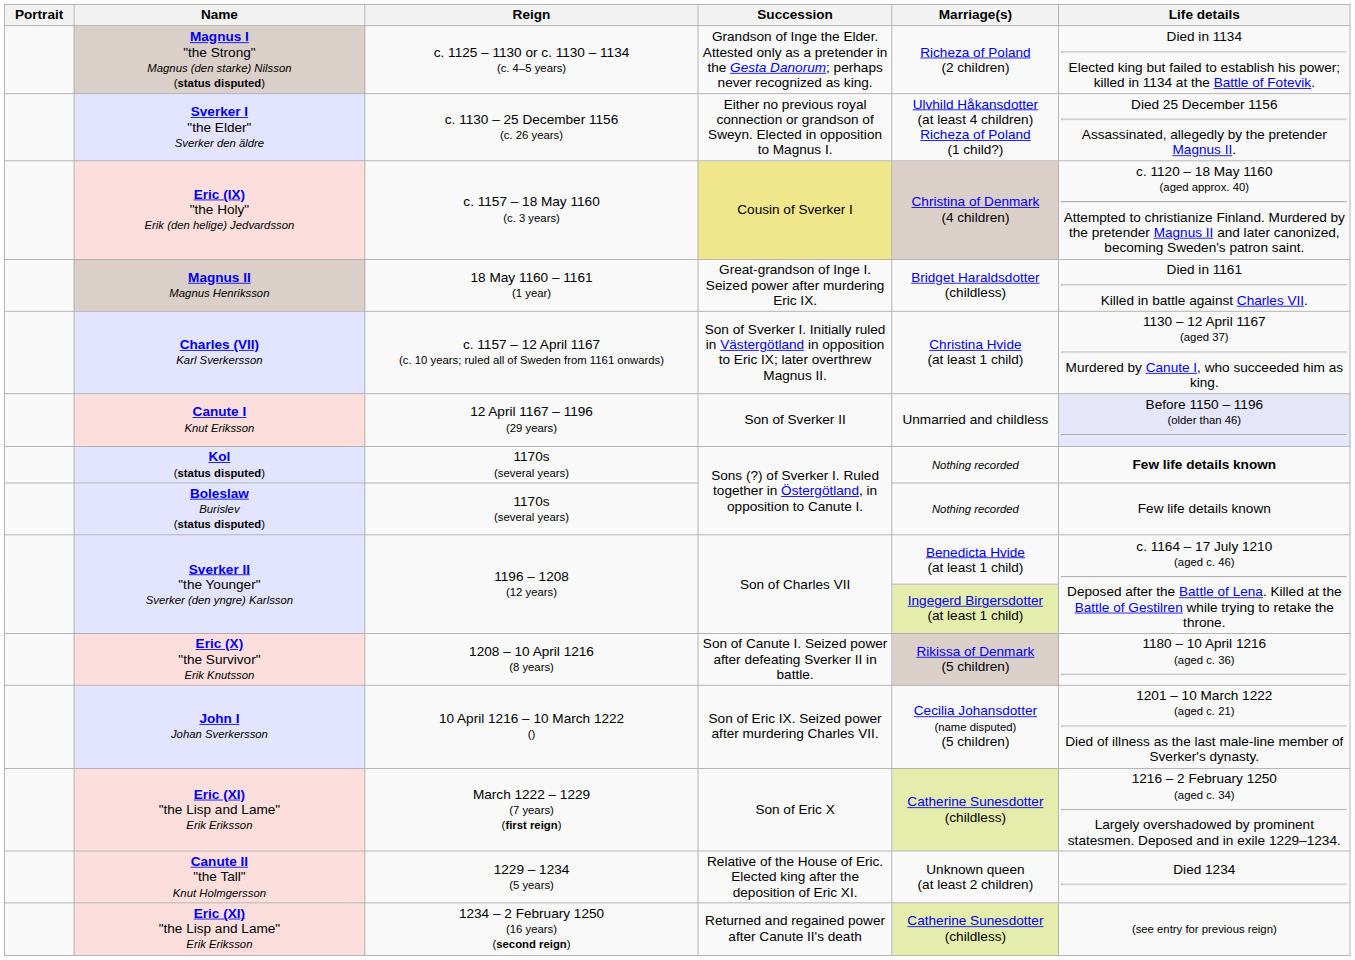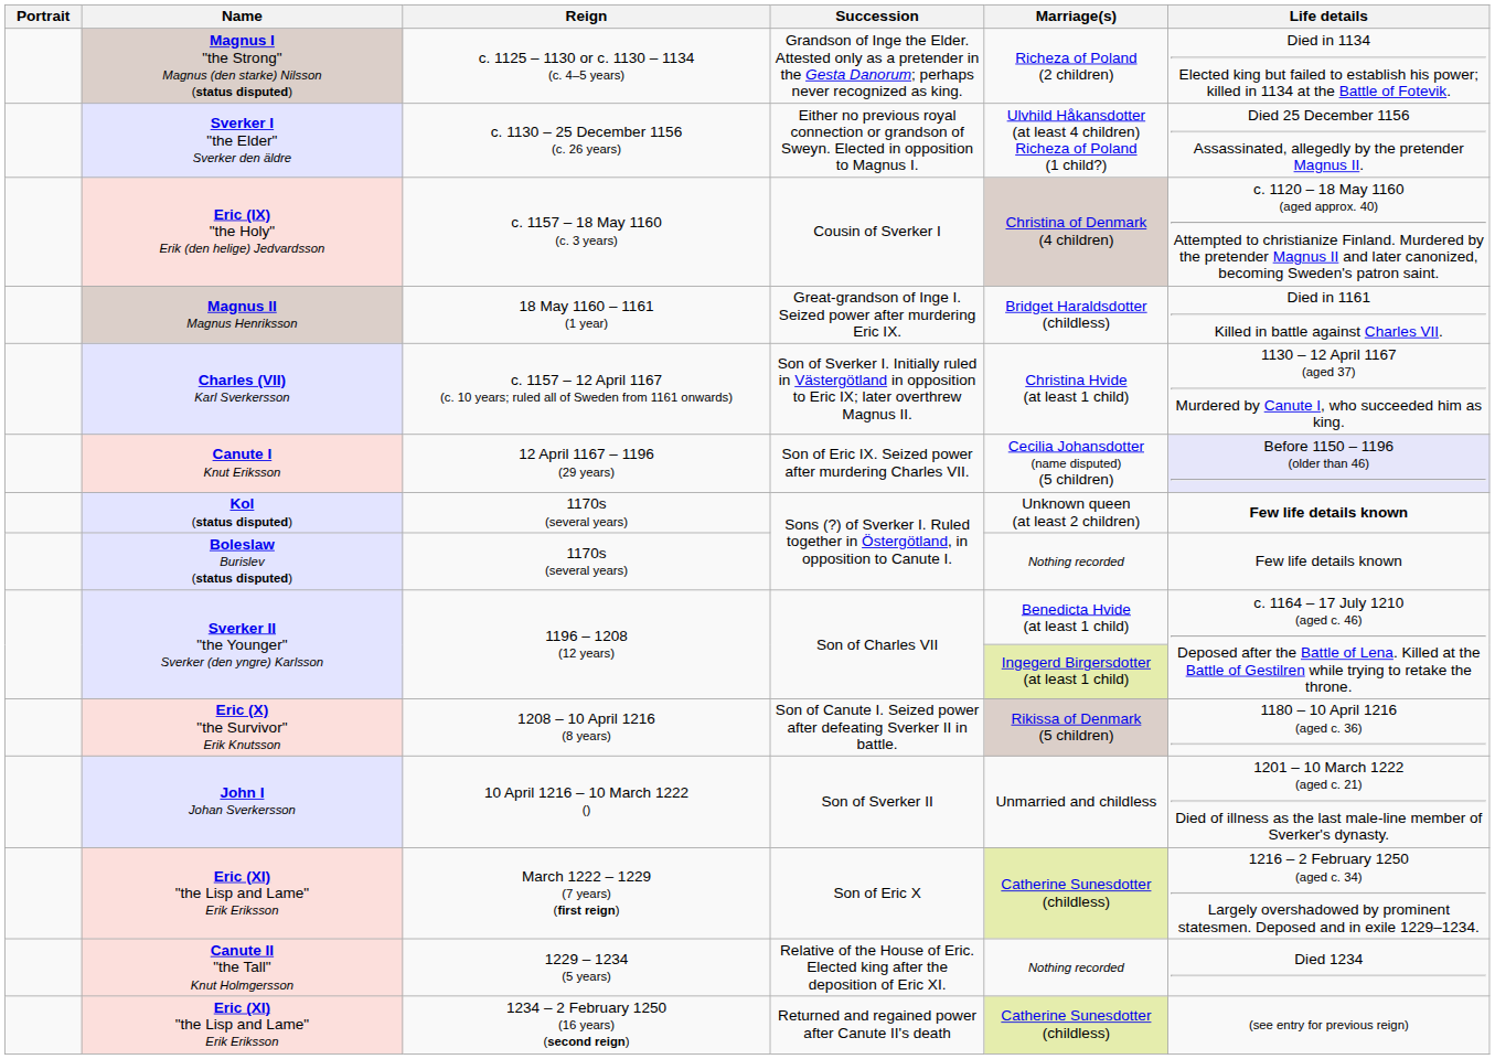 <table class="wikitable" style="text-align:center; width:100%;">
 <tr>
 <th width="5%">Portrait</th>
 <th width="21%">Name</th>
 <th width="24%">Reign</th>
 <th width="14%">Succession</th>
 <th width="12%">Marriage(s)</th>
 <th width="21%">Life details</th>
 </tr>
 <tr>
 <td></td>
 <td style="background-color: #DBCFC9"><strong><a href='#'>Magnus I</a></strong><br>"the Strong"<br><small><em>Magnus (den starke) Nilsson<br></em>(<strong>status disputed</strong>)</small></td>
 <td>c. 1125 – 1130 or c. 1130 – 1134<br><small>(c. 4–5 years)</small></td>
 <td>Grandson of Inge the Elder. Attested only as a pretender in the <em><a href='#'>Gesta Danorum</a></em>; perhaps never recognized as king.</td>
 <td><a href='#'>Richeza of Poland</a><br>(2 children)</td>
 <td>Died in 1134<hr>Elected king but failed to establish his power; killed in 1134 at the <a href='#'>Battle of Fotevik</a>.</td>
 </tr>
 <tr>
 <td></td>
 <td style="background-color: #e3e4ff"><strong><a href='#'>Sverker I</a></strong><br>"the Elder"<br><small><em>Sverker den äldre</em></small></td>
 <td>c. 1130 – 25 December 1156<br><small>(c. 26 years)</small></td>
 <td>Either no previous royal connection<em></em> or grandson of Sweyn. Elected in opposition to Magnus I.<em></em></td>
 <td><a href='#'>Ulvhild Håkansdotter</a><br>(at least 4 children)<br><a href='#'>Richeza of Poland</a><br>(1 child?)</td>
 <td>Died 25 December 1156<hr>Assassinated, allegedly by the pretender <a href='#'>Magnus II</a>.</td>
 </tr>
 <tr>
 <td></td>
 <td style="background-color: #fcdfdc"><strong><a href='#'>Eric (IX)</a></strong><br>"the Holy"<br><small><em>Erik (den helige) Jedvardsson</em></small></td>
 <td>c. 1157 – 18 May 1160<br><small>(c. 3 years)</small></td>
-<td style="background: khaki;">Cousin of Sverker I</td>
+<td>Cousin of Sverker I</td>
 <td style="background-color: #DBCFC9"><a href='#'>Christina of Denmark</a><br>(4 children)</td>
 <td>c. 1120 – 18 May 1160<br><small>(aged approx. 40)</small><hr>Attempted to christianize Finland. Murdered by the pretender <a href='#'>Magnus II</a> and later canonized, becoming Sweden's patron saint.</td>
 </tr>
 <tr>
 <td></td>
 <td style="background-color: #DBCFC9"><strong><a href='#'>Magnus II</a></strong><br><small><em>Magnus Henriksson</em></small></td>
 <td>18 May 1160 – 1161<br><small>(1 year)</small></td>
 <td>Great-grandson of Inge I. Seized power after murdering Eric IX.</td>
 <td><a href='#'>Bridget Haraldsdotter</a><br>(childless)</td>
 <td>Died in 1161<hr>Killed in battle against <a href='#'>Charles VII</a>.</td>
 </tr>
 <tr>
 <td></td>
 <td style="background-color: #e3e4ff"><strong><a href='#'>Charles (VII)</a></strong><br><small><em>Karl Sverkersson</em></small></td>
 <td>c. 1157 – 12 April 1167<br><small>(c. 10 years; ruled all of Sweden from 1161 onwards)</small></td>
 <td>Son of Sverker I. Initially ruled in <a href='#'>Västergötland</a> in opposition to Eric IX; later overthrew Magnus II.</td>
 <td><a href='#'>Christina Hvide</a><br>(at least 1 child)</td>
 <td>1130 – 12 April 1167<br><small>(aged 37)</small><hr>Murdered by <a href='#'>Canute I</a>, who succeeded him as king.</td>
 </tr>
 <tr>
 <td></td>
 <td style="background-color: #fcdfdc"><strong><a href='#'>Canute I</a></strong><br><small><em>Knut Eriksson</em></small></td>
 <td>12 April 1167 – 1196<br><small>(29 years)</small></td>
-<td>Son of Sverker II</td>
-<td>Unmarried and childless</td>
+<td>Son of Eric IX. Seized power after murdering Charles VII.</td>
+<td><a href='#'>Cecilia Johansdotter</a><br><small>(name disputed)</small><br>(5 children)</td>
 <td style="background: lavender;">Before 1150 – 1196<br><small>(older than 46)</small><hr></td>
 </tr>
 <tr>
 <td></td>
 <td style="background-color: #e3e4ff"><strong><a href='#'>Kol</a><small><em><br></em></small></strong><small>(<strong>status disputed</strong>)</small></td>
 <td>1170s<br><small>(several years)</small></td>
 <td rowspan="2">Sons (?) of Sverker I. Ruled together in <a href='#'>Östergötland</a>, in opposition to Canute I.</td>
-<td><em><small>Nothing recorded</small></em></td>
+<td>Unknown queen<br>(at least 2 children)</td>
 <td><strong>Few life details known</strong></td>
 </tr>
 <tr>
 <td></td>
 <td style="background-color: #e3e4ff"><strong><a href='#'>Boleslaw</a></strong><br><small><em>Burislev<br></em>(<strong>status disputed</strong>)</small></td>
 <td>1170s<br><small>(several years)</small></td>
 <td><em><small>Nothing recorded</small></em></td>
 <td>Few life details known</td>
 </tr>
 <tr>
 <td rowspan=2></td>
 <td rowspan=2 style="background-color: #e3e4ff"><strong><a href='#'>Sverker II</a></strong><br>"the Younger"<br><small><em>Sverker (den yngre) Karlsson</em></small></td>
 <td rowspan=2>1196 – 1208<br><small>(12 years)</small></td>
 <td rowspan=2>Son of Charles VII</td>
 <td><a href='#'>Benedicta Hvide</a><br>(at least 1 child)</td>
 <td rowspan=2>c. 1164 – 17 July 1210<br><small>(aged c. 46)</small><hr>Deposed after the <a href='#'>Battle of Lena</a>. Killed at the <a href='#'>Battle of Gestilren</a> while trying to retake the throne.</td>
 </tr>
 <tr>
 <td style="background-color: #e5edad"><a href='#'>Ingegerd Birgersdotter</a><br>(at least 1 child)</td>
 </tr>
 <tr>
 <td></td>
 <td style="background-color: #fcdfdc"><strong><a href='#'>Eric (X)</a></strong><br>"the Survivor"<br><small><em>Erik Knutsson</em></small></td>
 <td>1208 – 10 April 1216<br><small>(8 years)</small></td>
 <td>Son of Canute I. Seized power after defeating Sverker II in battle.</td>
 <td style="background-color: #DBCFC9"><a href='#'>Rikissa of Denmark</a><br>(5 children)</td>
 <td>1180 – 10 April 1216<br><small>(aged c. 36)</small><hr></td>
 </tr>
 <tr>
 <td></td>
 <td style="background-color: #e3e4ff"><strong><a href='#'>John I</a></strong><br><small><em>Johan Sverkersson</em></small></td>
 <td>10 April 1216 – 10 March 1222<br><small>()</small></td>
-<td>Son of Eric IX. Seized power after murdering Charles VII.</td>
-<td><a href='#'>Cecilia Johansdotter</a><br><small>(name disputed)</small><br>(5 children)</td>
+<td>Son of Sverker II</td>
+<td>Unmarried and childless</td>
 <td>1201 – 10 March 1222<br><small>(aged c. 21)</small><hr>Died of illness as the last male-line member of Sverker's dynasty.</td>
 </tr>
 <tr>
 <td></td>
 <td style="background-color: #fcdfdc"><strong><a href='#'>Eric (XI)</a></strong><br>"the Lisp and Lame"<br><small><em>Erik Eriksson</em></small></td>
 <td>March 1222 – 1229<br><small>(7 years)<br>(<strong>first reign</strong>)</small></td>
 <td>Son of Eric X</td>
 <td style="background-color: #e5edad"><a href='#'>Catherine Sunesdotter</a><br>(childless)</td>
 <td>1216 – 2 February 1250<br><small>(aged c. 34)</small><hr>Largely overshadowed by prominent statesmen. Deposed and in exile 1229–1234.</td>
 </tr>
 <tr>
 <td></td>
 <td style="background-color: #fcdfdc"><strong><a href='#'>Canute II</a></strong><br>"the Tall"<br><small><em>Knut Holmgersson</em></small></td>
 <td>1229 – 1234<br><small>(5 years)</small></td>
 <td>Relative of the House of Eric. Elected king after the deposition of Eric XI.</td>
-<td>Unknown queen<br>(at least 2 children)</td>
+<td><em><small>Nothing recorded</small></em></td>
 <td>Died 1234<hr></td>
 </tr>
 <tr>
 <td></td>
 <td style="background-color: #fcdfdc"><strong><a href='#'>Eric (XI)</a></strong><br>"the Lisp and Lame"<br><small><em>Erik Eriksson</em></small></td>
 <td>1234 – 2 February 1250<br><small>(16 years)<br>(<strong>second reign</strong>)</small></td>
 <td>Returned and regained power after Canute II's death</td>
 <td style="background-color: #e5edad"><a href='#'>Catherine Sunesdotter</a><br>(childless)</td>
 <td><small>(see entry for previous reign)</small></td>
 </tr>
 </table>
